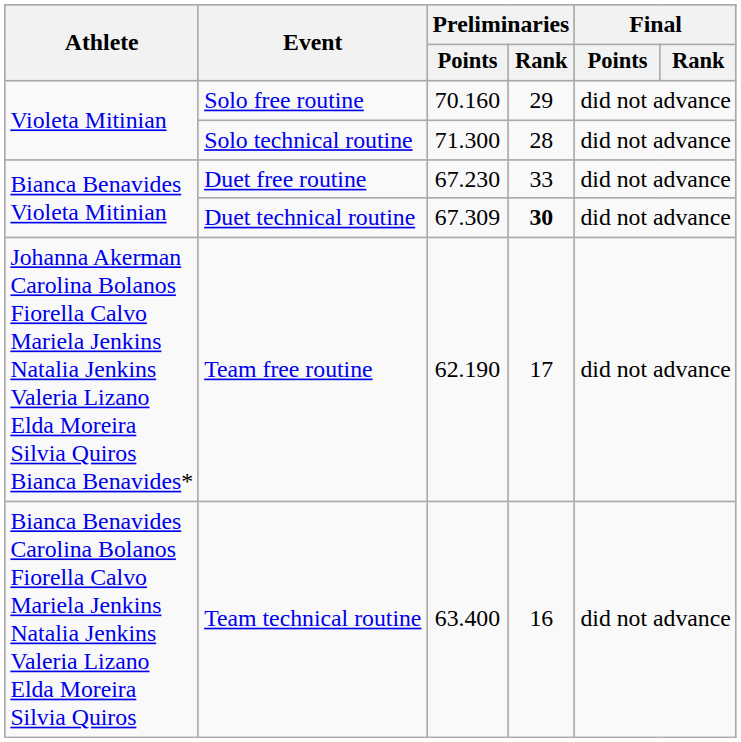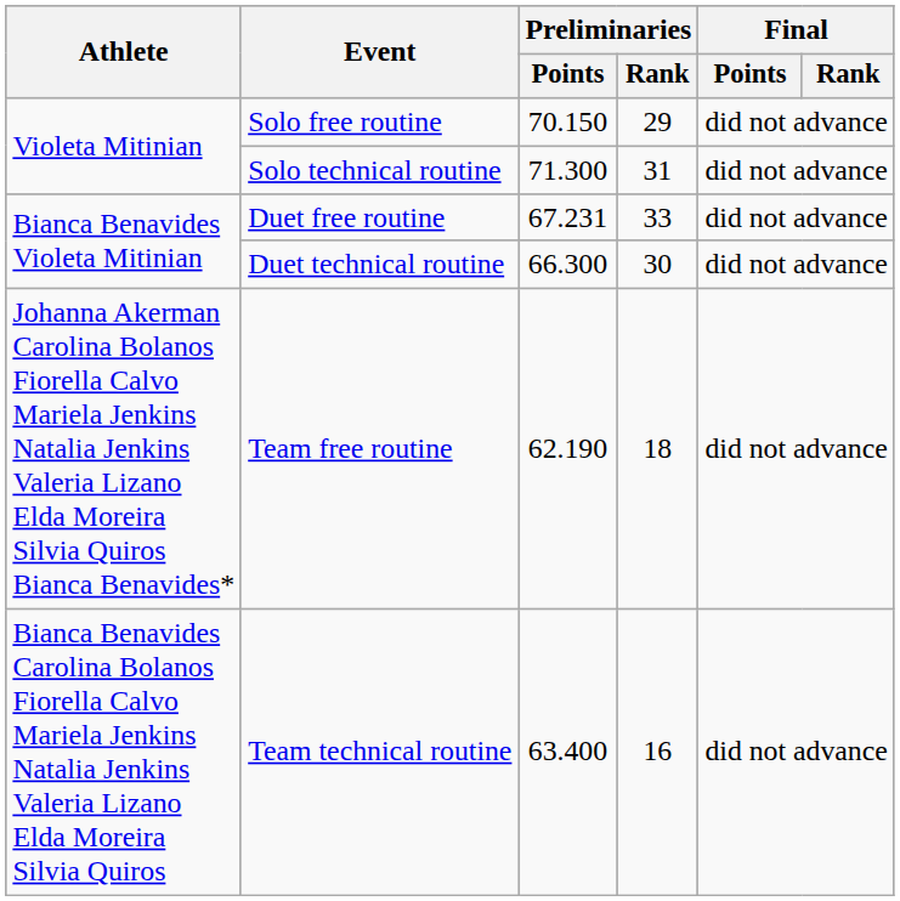 <table class=wikitable style="font-size:90%">
 <tr>
 <th rowspan="2">Athlete</th>
 <th rowspan="2">Event</th>
 <th colspan="2">Preliminaries</th>
 <th colspan="2">Final</th>
 </tr>
 <tr style="font-size:95%">
 <th>Points</th>
 <th>Rank</th>
 <th>Points</th>
 <th>Rank</th>
 </tr>
 <tr align=center>
 <td align=left rowspan=2><a href='#'>Violeta Mitinian</a></td>
 <td align=left><a href='#'>Solo free routine</a></td>
-<td>70.160</td>
+<td>70.150</td>
 <td>29</td>
 <td colspan=2>did not advance</td>
 </tr>
 <tr align=center>
 <td align=left><a href='#'>Solo technical routine</a></td>
 <td>71.300</td>
-<td>28</td>
+<td>31</td>
 <td colspan=2>did not advance</td>
 </tr>
 <tr align=center>
 <td align=left rowspan=2><a href='#'>Bianca Benavides</a><br><a href='#'>Violeta Mitinian</a></td>
 <td align=left><a href='#'>Duet free routine</a></td>
-<td>67.230</td>
+<td>67.231</td>
 <td>33</td>
 <td colspan=2>did not advance</td>
 </tr>
 <tr align=center>
 <td align=left><a href='#'>Duet technical routine</a></td>
-<td>67.309</td>
-<td><strong>30</strong></td>
+<td>66.300</td>
+<td>30</td>
 <td colspan=2>did not advance</td>
 </tr>
 <tr align=center>
 <td align=left><a href='#'>Johanna Akerman</a><br><a href='#'>Carolina Bolanos</a><br><a href='#'>Fiorella Calvo</a><br><a href='#'>Mariela Jenkins</a><br><a href='#'>Natalia Jenkins</a><br><a href='#'>Valeria Lizano</a><br><a href='#'>Elda Moreira</a><br><a href='#'>Silvia Quiros</a><br><a href='#'>Bianca Benavides</a>*</td>
 <td align=left><a href='#'>Team free routine</a></td>
 <td>62.190</td>
-<td>17</td>
+<td>18</td>
 <td colspan=2>did not advance</td>
 </tr>
 <tr align=center>
 <td align=left><a href='#'>Bianca Benavides</a><br><a href='#'>Carolina Bolanos</a><br><a href='#'>Fiorella Calvo</a><br><a href='#'>Mariela Jenkins</a><br><a href='#'>Natalia Jenkins</a><br><a href='#'>Valeria Lizano</a><br><a href='#'>Elda Moreira</a><br><a href='#'>Silvia Quiros</a></td>
 <td align=left><a href='#'>Team technical routine</a></td>
 <td>63.400</td>
 <td>16</td>
 <td colspan=2>did not advance</td>
 </tr>
 </table>
